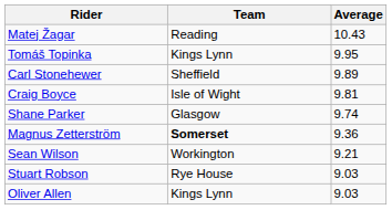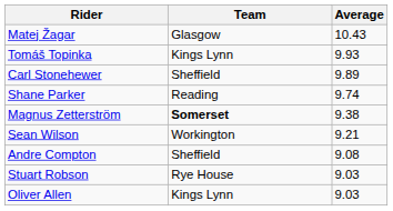 <table class="wikitable" style="font-size: 100%">
 <tr>
 <th width=200>Rider</th>
 <th width=200>Team</th>
 <th width=40>Average</th>
 </tr>
 <tr>
 <td align="left"> <a href='#'>Matej Žagar</a></td>
-<td>Reading</td>
+<td>Glasgow</td>
 <td>10.43</td>
 </tr>
 <tr>
 <td align="left"> <a href='#'>Tomáš Topinka</a></td>
 <td>Kings Lynn</td>
-<td>9.95</td>
+<td>9.93</td>
 </tr>
 <tr>
 <td align="left"> <a href='#'>Carl Stonehewer</a></td>
 <td>Sheffield</td>
 <td>9.89</td>
 </tr>
 <tr>
-<td align="left"> <a href='#'>Craig Boyce</a></td>
-<td>Isle of Wight</td>
-<td>9.81</td>
-</tr>
-<tr>
 <td align="left"> <a href='#'>Shane Parker</a></td>
-<td>Glasgow</td>
+<td>Reading</td>
 <td>9.74</td>
 </tr>
 <tr>
 <td align="left"> <a href='#'>Magnus Zetterström</a></td>
 <td><strong>Somerset</strong></td>
-<td>9.36</td>
+<td>9.38</td>
 </tr>
 <tr>
 <td align="left"> <a href='#'>Sean Wilson</a></td>
 <td>Workington</td>
 <td>9.21</td>
+</tr>
+<tr>
+<td align="left"> <a href='#'>Andre Compton</a></td>
+<td>Sheffield</td>
+<td>9.08</td>
 </tr>
 <tr>
 <td align="left"> <a href='#'>Stuart Robson</a></td>
 <td>Rye House</td>
 <td>9.03</td>
 </tr>
 <tr>
 <td align="left"> <a href='#'>Oliver Allen</a></td>
 <td>Kings Lynn</td>
 <td>9.03</td>
 </tr>
 </table>
